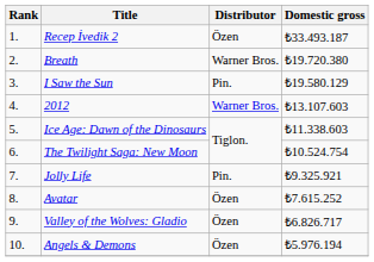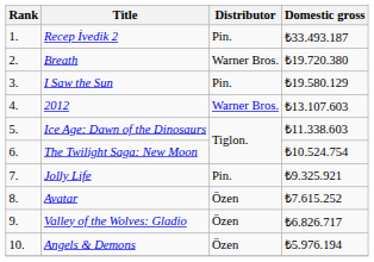 <table class="wikitable sortable" style="margin:auto; margin:auto;">
 <tr>
 <th>Rank</th>
 <th>Title</th>
 <th>Distributor</th>
 <th>Domestic gross</th>
 </tr>
 <tr>
 <td>1.</td>
 <td><em><a href='#'>Recep İvedik 2</a></em></td>
-<td>Özen</td>
+<td>Pin.</td>
 <td>₺33.493.187</td>
 </tr>
 <tr>
 <td>2.</td>
 <td><em><a href='#'>Breath</a></em></td>
 <td>Warner Bros.</td>
 <td>₺19.720.380</td>
 </tr>
 <tr>
 <td>3.</td>
 <td><em><a href='#'>I Saw the Sun</a></em></td>
 <td>Pin.</td>
 <td>₺19.580.129</td>
 </tr>
 <tr>
 <td>4.</td>
 <td><em><a href='#'>2012</a></em></td>
 <td><a href='#'>Warner Bros.</a></td>
 <td>₺13.107.603</td>
 </tr>
 <tr>
 <td>5.</td>
 <td><em><a href='#'>Ice Age: Dawn of the Dinosaurs</a></em></td>
 <td rowspan="2">Tiglon.</td>
 <td>₺11.338.603</td>
 </tr>
 <tr>
 <td>6.</td>
 <td><em><a href='#'>The Twilight Saga: New Moon</a></em></td>
 <td>₺10.524.754</td>
 </tr>
 <tr>
 <td>7.</td>
 <td><em><a href='#'>Jolly Life</a></em></td>
 <td>Pin.</td>
 <td>₺9.325.921</td>
 </tr>
 <tr>
 <td>8.</td>
 <td><em><a href='#'>Avatar</a></em></td>
 <td>Özen</td>
 <td>₺7.615.252</td>
 </tr>
 <tr>
 <td>9.</td>
 <td><em><a href='#'>Valley of the Wolves: Gladio</a></em></td>
 <td>Özen</td>
 <td>₺6.826.717</td>
 </tr>
 <tr>
 <td>10.</td>
 <td><em><a href='#'>Angels & Demons</a></em></td>
 <td>Özen</td>
 <td>₺5.976.194</td>
 </tr>
 <tr>
 </tr>
 </table>
